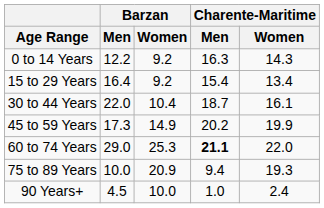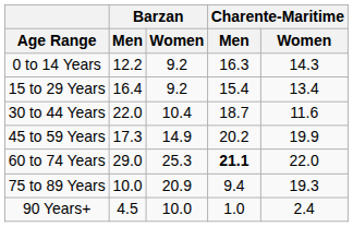 <table class="wikitable" style="text-align:center;">
 <tr>
 <th></th>
 <th colspan=2>Barzan</th>
 <th colspan=2>Charente-Maritime</th>
 </tr>
 <tr>
 <th>Age Range</th>
 <th>Men</th>
 <th>Women</th>
 <th>Men</th>
 <th>Women</th>
 </tr>
 <tr>
 <td>0 to 14 Years</td>
 <td>12.2</td>
 <td>9.2</td>
 <td>16.3</td>
 <td>14.3</td>
 </tr>
 <tr>
 <td>15 to 29 Years</td>
 <td>16.4</td>
 <td>9.2</td>
 <td>15.4</td>
 <td>13.4</td>
 </tr>
 <tr>
 <td>30 to 44 Years</td>
 <td>22.0</td>
 <td>10.4</td>
 <td>18.7</td>
-<td>16.1</td>
+<td>11.6</td>
 </tr>
 <tr>
 <td>45 to 59 Years</td>
 <td>17.3</td>
 <td>14.9</td>
 <td>20.2</td>
 <td>19.9</td>
 </tr>
 <tr>
 <td>60 to 74 Years</td>
 <td>29.0</td>
 <td>25.3</td>
 <td><strong>21.1</strong></td>
 <td>22.0</td>
 </tr>
 <tr>
 <td>75 to 89 Years</td>
 <td>10.0</td>
 <td>20.9</td>
 <td>9.4</td>
 <td>19.3</td>
 </tr>
 <tr>
 <td>90 Years+</td>
 <td>4.5</td>
 <td>10.0</td>
 <td>1.0</td>
 <td>2.4</td>
 </tr>
 </table>
